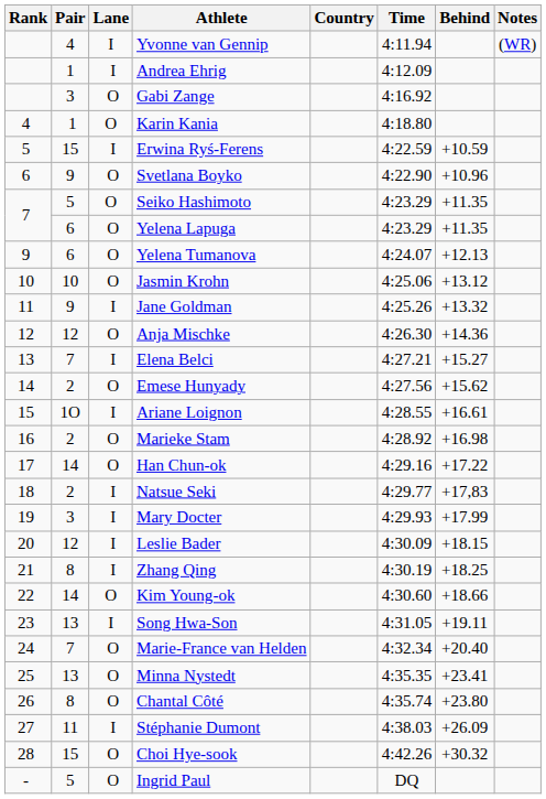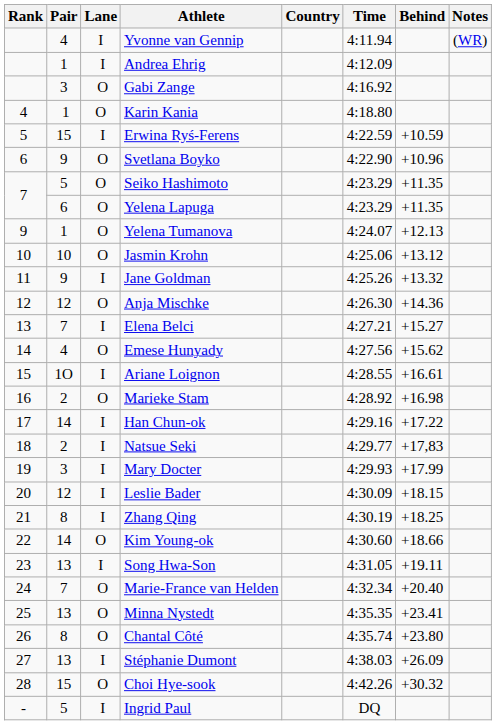 <table class="wikitable sortable" style="text-align:center">
 <tr>
 <th>Rank</th>
 <th>Pair</th>
 <th>Lane</th>
 <th>Athlete</th>
 <th>Country</th>
 <th>Time</th>
 <th>Behind</th>
 <th>Notes</th>
 </tr>
 <tr>
 <td></td>
 <td>4</td>
 <td>I</td>
 <td align=left><a href='#'>Yvonne van Gennip</a></td>
 <td align=left></td>
 <td>4:11.94</td>
 <td></td>
 <td>(<a href='#'>WR</a>)</td>
 </tr>
 <tr>
 <td> </td>
 <td> 1 </td>
 <td> I</td>
 <td align=left><a href='#'>Andrea Ehrig</a></td>
 <td align=left></td>
 <td>4:12.09</td>
 <td></td>
 <td></td>
 </tr>
 <tr>
 <td> </td>
 <td> 3 </td>
 <td> O</td>
 <td align=left><a href='#'>Gabi Zange</a></td>
 <td align=left></td>
 <td>4:16.92</td>
 <td></td>
 <td></td>
 </tr>
 <tr>
 <td>4 </td>
 <td> 1</td>
 <td>O</td>
 <td align=left><a href='#'>Karin Kania</a></td>
 <td align=left></td>
 <td>4:18.80</td>
 <td></td>
 <td></td>
 </tr>
 <tr>
 <td>5 </td>
 <td> 15 </td>
 <td> I</td>
 <td align=left><a href='#'>Erwina Ryś-Ferens</a></td>
 <td align=left></td>
 <td>4:22.59</td>
 <td>+10.59</td>
 <td></td>
 </tr>
 <tr>
 <td>6 </td>
 <td> 9 </td>
 <td> O</td>
 <td align=left><a href='#'>Svetlana Boyko</a></td>
 <td align=left></td>
 <td>4:22.90</td>
 <td>+10.96</td>
 <td></td>
 </tr>
 <tr>
 <td rowspan=2>7 </td>
 <td> 5 </td>
 <td> O </td>
 <td align=left><a href='#'>Seiko Hashimoto</a></td>
 <td align=left></td>
 <td>4:23.29</td>
 <td>+11.35</td>
 <td></td>
 </tr>
 <tr>
 <td> 6 </td>
 <td> O</td>
 <td align=left><a href='#'>Yelena Lapuga</a></td>
 <td align=left></td>
 <td>4:23.29</td>
 <td>+11.35</td>
 <td></td>
 </tr>
 <tr>
 <td>9 </td>
-<td> 6 </td>
+<td> 1 </td>
 <td> O</td>
 <td align=left><a href='#'>Yelena Tumanova</a></td>
 <td align=left></td>
 <td>4:24.07</td>
 <td>+12.13</td>
 <td></td>
 </tr>
 <tr>
 <td>10 </td>
 <td> 10 </td>
 <td> O</td>
 <td align=left><a href='#'>Jasmin Krohn</a></td>
 <td align=left></td>
 <td>4:25.06</td>
 <td>+13.12</td>
 <td></td>
 </tr>
 <tr>
 <td>11 </td>
 <td> 9 </td>
 <td> I</td>
 <td align=left><a href='#'>Jane Goldman</a></td>
 <td align=left></td>
 <td>4:25.26</td>
 <td>+13.32</td>
 <td></td>
 </tr>
 <tr>
 <td>12 </td>
 <td> 12 </td>
 <td> O</td>
 <td align=left><a href='#'>Anja Mischke</a></td>
 <td align=left></td>
 <td>4:26.30</td>
 <td>+14.36</td>
 <td></td>
 </tr>
 <tr>
 <td>13 </td>
 <td> 7 </td>
 <td> I</td>
 <td align=left><a href='#'>Elena Belci</a></td>
 <td align=left></td>
 <td>4:27.21</td>
 <td>+15.27</td>
 <td></td>
 </tr>
 <tr>
 <td>14 </td>
-<td> 2 </td>
+<td> 4 </td>
 <td> O</td>
 <td align=left><a href='#'>Emese Hunyady</a></td>
 <td align=left></td>
 <td>4:27.56</td>
 <td>+15.62</td>
 <td></td>
 </tr>
 <tr>
 <td>15 </td>
 <td> 1O </td>
 <td> I</td>
 <td align=left><a href='#'>Ariane Loignon</a></td>
 <td align=left></td>
 <td>4:28.55</td>
 <td>+16.61</td>
 <td></td>
 </tr>
 <tr>
 <td>16 </td>
 <td> 2 </td>
 <td> O</td>
 <td align=left><a href='#'>Marieke Stam</a></td>
 <td align=left></td>
 <td>4:28.92</td>
 <td>+16.98</td>
 <td></td>
 </tr>
 <tr>
 <td>17 </td>
 <td> 14 </td>
-<td> O</td>
+<td> I</td>
 <td align=left><a href='#'>Han Chun-ok</a></td>
 <td align=left></td>
 <td>4:29.16</td>
 <td>+17.22</td>
 <td></td>
 </tr>
 <tr>
 <td>18 </td>
 <td> 2 </td>
 <td> I</td>
 <td align=left><a href='#'>Natsue Seki</a></td>
 <td align=left></td>
 <td>4:29.77</td>
 <td>+17,83</td>
 <td></td>
 </tr>
 <tr>
 <td>19 </td>
 <td> 3 </td>
 <td> I</td>
 <td align=left><a href='#'>Mary Docter</a></td>
 <td align=left></td>
 <td>4:29.93</td>
 <td>+17.99</td>
 <td></td>
 </tr>
 <tr>
 <td>20 </td>
 <td> 12 </td>
 <td> I</td>
 <td align=left><a href='#'>Leslie Bader</a></td>
 <td align=left></td>
 <td>4:30.09</td>
 <td>+18.15</td>
 <td></td>
 </tr>
 <tr>
 <td>21 </td>
 <td> 8 </td>
 <td> I</td>
 <td align=left><a href='#'>Zhang Qing</a></td>
 <td align=left></td>
 <td>4:30.19</td>
 <td>+18.25</td>
 <td></td>
 </tr>
 <tr>
 <td>22 </td>
 <td> 14 </td>
 <td> O </td>
 <td align=left><a href='#'>Kim Young-ok</a></td>
 <td align=left></td>
 <td>4:30.60</td>
 <td>+18.66</td>
 <td></td>
 </tr>
 <tr>
 <td>23 </td>
 <td> 13 </td>
 <td> I </td>
 <td align=left><a href='#'>Song Hwa-Son</a></td>
 <td align=left></td>
 <td>4:31.05</td>
 <td>+19.11</td>
 <td></td>
 </tr>
 <tr>
 <td>24 </td>
 <td> 7 </td>
 <td> O</td>
 <td align=left><a href='#'>Marie-France van Helden</a></td>
 <td align=left></td>
 <td>4:32.34</td>
 <td>+20.40</td>
 <td></td>
 </tr>
 <tr>
 <td>25 </td>
 <td> 13 </td>
 <td> O</td>
 <td align=left><a href='#'>Minna Nystedt</a></td>
 <td align=left></td>
 <td>4:35.35</td>
 <td>+23.41</td>
 <td></td>
 </tr>
 <tr>
 <td>26 </td>
 <td> 8 </td>
 <td> O</td>
 <td align=left><a href='#'>Chantal Côté</a></td>
 <td align=left></td>
 <td>4:35.74</td>
 <td>+23.80</td>
 <td></td>
 </tr>
 <tr>
 <td>27 </td>
-<td> 11 </td>
+<td> 13 </td>
 <td> I</td>
 <td align=left><a href='#'>Stéphanie Dumont</a></td>
 <td align=left></td>
 <td>4:38.03</td>
 <td>+26.09</td>
 <td></td>
 </tr>
 <tr>
 <td>28 </td>
 <td> 15 </td>
 <td> O</td>
 <td align=left><a href='#'>Choi Hye-sook</a></td>
 <td align=left></td>
 <td>4:42.26</td>
 <td>+30.32</td>
 <td></td>
 </tr>
 <tr>
 <td>- </td>
 <td> 5 </td>
-<td> O</td>
+<td> I</td>
 <td align=left><a href='#'>Ingrid Paul</a></td>
 <td align=left></td>
 <td>DQ</td>
 <td></td>
 <td></td>
 </tr>
 </table>
